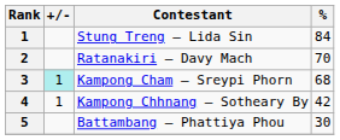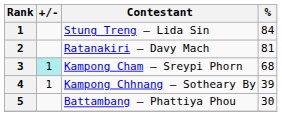 <table class="wikitable" style="font-size: 95%">
 <tr>
 <th>Rank</th>
 <th>+/-</th>
 <th>Contestant</th>
 <th>%</th>
 </tr>
 <tr>
 <th>1</th>
 <td align=center></td>
 <td><a href='#'>Stung Treng</a> – Lida Sin</td>
 <td>84</td>
 </tr>
 <tr>
 <th>2</th>
 <td align=center></td>
 <td><a href='#'>Ratanakiri</a> – Davy Mach</td>
-<td>70</td>
+<td>81</td>
 </tr>
 <tr>
 <th>3</th>
 <td align=center style="background: paleturquoise;"> 1</td>
 <td><a href='#'>Kampong Cham</a> – Sreypi Phorn</td>
 <td>68</td>
 </tr>
 <tr>
 <th>4</th>
 <td align=center> 1</td>
 <td><a href='#'>Kampong Chhnang</a> – Sotheary By</td>
-<td>42</td>
+<td>39</td>
 </tr>
 <tr>
 <th>5</th>
 <td align=center></td>
 <td><a href='#'>Battambang</a> – Phattiya Phou</td>
 <td>30</td>
 </tr>
 <tr>
 </tr>
 </table>
